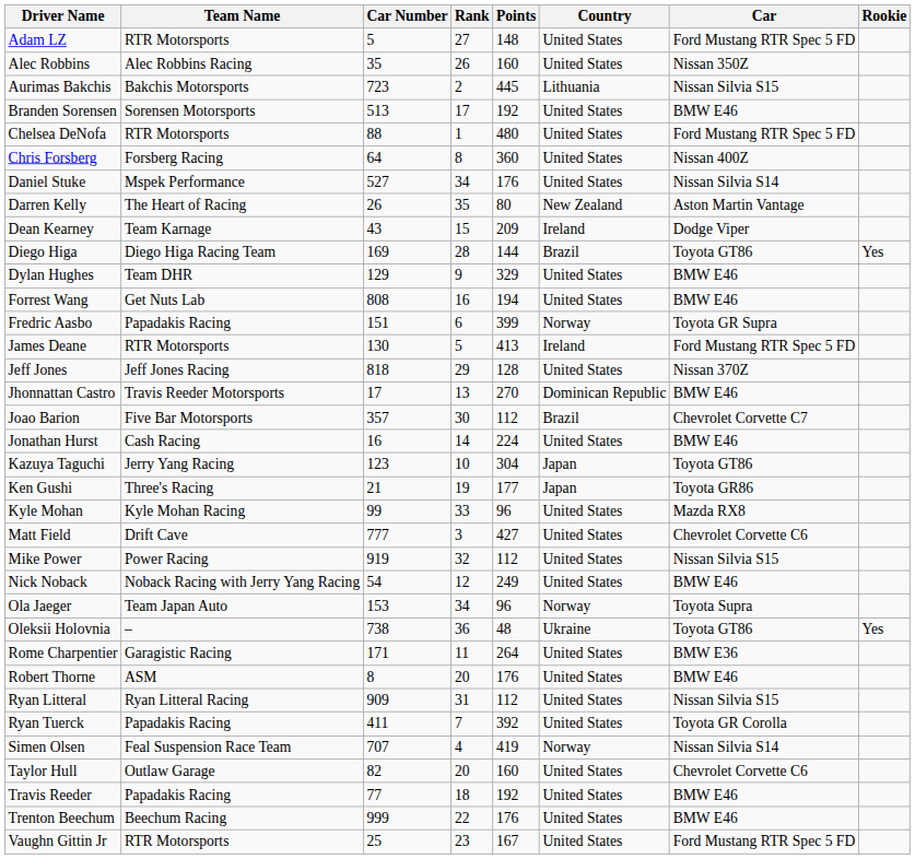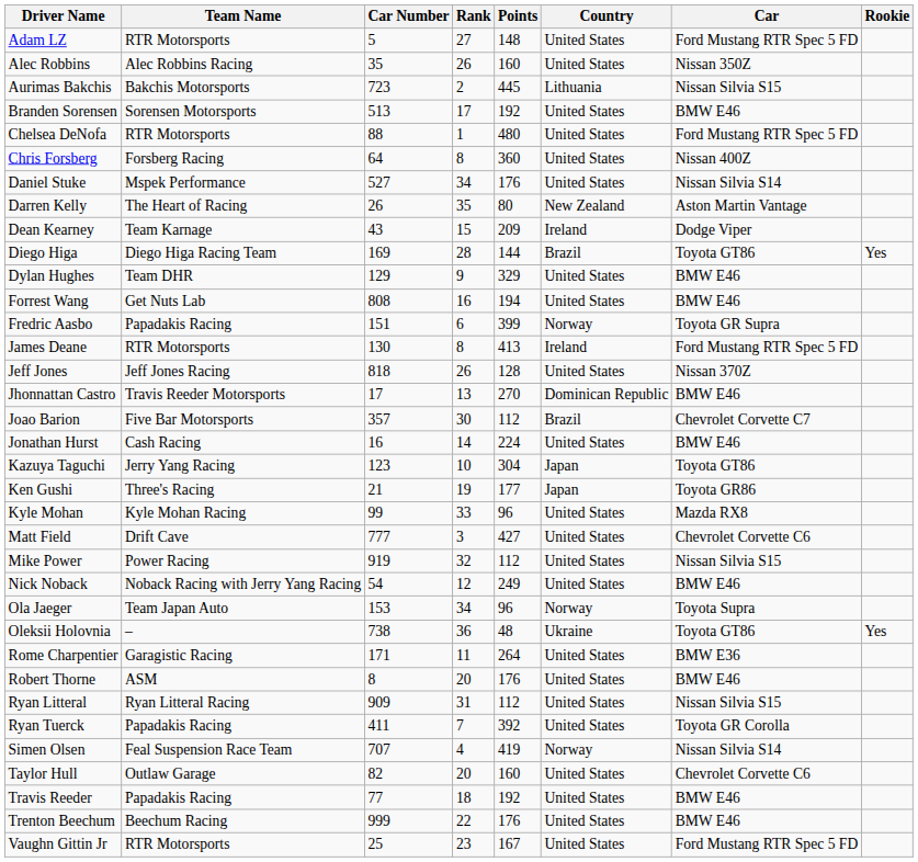 <table class="wikitable mw-collapsible sortable">
 <tr>
 <th>Driver Name</th>
 <th>Team Name</th>
 <th>Car Number</th>
 <th>Rank</th>
 <th>Points</th>
 <th>Country</th>
 <th>Car</th>
 <th>Rookie</th>
 </tr>
 <tr>
 <td><a href='#'>Adam LZ</a></td>
 <td>RTR Motorsports</td>
 <td>5</td>
 <td>27</td>
 <td>148</td>
 <td>United States</td>
 <td>Ford Mustang RTR Spec 5 FD</td>
 <td></td>
 </tr>
 <tr>
 <td>Alec Robbins</td>
 <td>Alec Robbins Racing</td>
 <td>35</td>
 <td>26</td>
 <td>160</td>
 <td>United States</td>
 <td>Nissan 350Z</td>
 <td></td>
 </tr>
 <tr>
 <td>Aurimas Bakchis</td>
 <td>Bakchis Motorsports</td>
 <td>723</td>
 <td>2</td>
 <td>445</td>
 <td>Lithuania</td>
 <td>Nissan Silvia S15</td>
 <td></td>
 </tr>
 <tr>
 <td>Branden Sorensen</td>
 <td>Sorensen Motorsports</td>
 <td>513</td>
 <td>17</td>
 <td>192</td>
 <td>United States</td>
 <td>BMW E46</td>
 <td></td>
 </tr>
 <tr>
 <td>Chelsea DeNofa</td>
 <td>RTR Motorsports</td>
 <td>88</td>
 <td>1</td>
 <td>480</td>
 <td>United States</td>
 <td>Ford Mustang RTR Spec 5 FD</td>
 <td></td>
 </tr>
 <tr>
 <td><a href='#'>Chris Forsberg</a></td>
 <td>Forsberg Racing</td>
 <td>64</td>
 <td>8</td>
 <td>360</td>
 <td>United States</td>
 <td>Nissan 400Z</td>
 <td></td>
 </tr>
 <tr>
 <td>Daniel Stuke</td>
 <td>Mspek Performance</td>
 <td>527</td>
 <td>34</td>
 <td>176</td>
 <td>United States</td>
 <td>Nissan Silvia S14</td>
 <td></td>
 </tr>
 <tr>
 <td>Darren Kelly</td>
 <td>The Heart of Racing</td>
 <td>26</td>
 <td>35</td>
 <td>80</td>
 <td>New Zealand</td>
 <td>Aston Martin Vantage</td>
 <td></td>
 </tr>
 <tr>
 <td>Dean Kearney</td>
 <td>Team Karnage</td>
 <td>43</td>
 <td>15</td>
 <td>209</td>
 <td>Ireland</td>
 <td>Dodge Viper</td>
 <td></td>
 </tr>
 <tr>
 <td>Diego Higa</td>
 <td>Diego Higa Racing Team</td>
 <td>169</td>
 <td>28</td>
 <td>144</td>
 <td>Brazil</td>
 <td>Toyota GT86</td>
 <td>Yes</td>
 </tr>
 <tr>
 <td>Dylan Hughes</td>
 <td>Team DHR</td>
 <td>129</td>
 <td>9</td>
 <td>329</td>
 <td>United States</td>
 <td>BMW E46</td>
 <td></td>
 </tr>
 <tr>
 <td>Forrest Wang</td>
 <td>Get Nuts Lab</td>
 <td>808</td>
 <td>16</td>
 <td>194</td>
 <td>United States</td>
 <td>BMW E46</td>
 <td></td>
 </tr>
 <tr>
 <td>Fredric Aasbo</td>
 <td>Papadakis Racing</td>
 <td>151</td>
 <td>6</td>
 <td>399</td>
 <td>Norway</td>
 <td>Toyota GR Supra</td>
 <td></td>
 </tr>
 <tr>
 <td>James Deane</td>
 <td>RTR Motorsports</td>
 <td>130</td>
-<td>5</td>
+<td>8</td>
 <td>413</td>
 <td>Ireland</td>
 <td>Ford Mustang RTR Spec 5 FD</td>
 <td></td>
 </tr>
 <tr>
 <td>Jeff Jones</td>
 <td>Jeff Jones Racing</td>
 <td>818</td>
-<td>29</td>
+<td>26</td>
 <td>128</td>
 <td>United States</td>
 <td>Nissan 370Z</td>
 <td></td>
 </tr>
 <tr>
 <td>Jhonnattan Castro</td>
 <td>Travis Reeder Motorsports</td>
 <td>17</td>
 <td>13</td>
 <td>270</td>
 <td>Dominican Republic</td>
 <td>BMW E46</td>
 <td></td>
 </tr>
 <tr>
 <td>Joao Barion</td>
 <td>Five Bar Motorsports</td>
 <td>357</td>
 <td>30</td>
 <td>112</td>
 <td>Brazil</td>
 <td>Chevrolet Corvette C7</td>
 <td></td>
 </tr>
 <tr>
 <td>Jonathan Hurst</td>
 <td>Cash Racing</td>
 <td>16</td>
 <td>14</td>
 <td>224</td>
 <td>United States</td>
 <td>BMW E46</td>
 <td></td>
 </tr>
 <tr>
 <td>Kazuya Taguchi</td>
 <td>Jerry Yang Racing</td>
 <td>123</td>
 <td>10</td>
 <td>304</td>
 <td>Japan</td>
 <td>Toyota GT86</td>
 <td></td>
 </tr>
 <tr>
 <td>Ken Gushi</td>
 <td>Three's Racing</td>
 <td>21</td>
 <td>19</td>
 <td>177</td>
 <td>Japan</td>
 <td>Toyota GR86</td>
 <td></td>
 </tr>
 <tr>
 <td>Kyle Mohan</td>
 <td>Kyle Mohan Racing</td>
 <td>99</td>
 <td>33</td>
 <td>96</td>
 <td>United States</td>
 <td>Mazda RX8</td>
 <td></td>
 </tr>
 <tr>
 <td>Matt Field</td>
 <td>Drift Cave</td>
 <td>777</td>
 <td>3</td>
 <td>427</td>
 <td>United States</td>
 <td>Chevrolet Corvette C6</td>
 <td></td>
 </tr>
 <tr>
 <td>Mike Power</td>
 <td>Power Racing</td>
 <td>919</td>
 <td>32</td>
 <td>112</td>
 <td>United States</td>
 <td>Nissan Silvia S15</td>
 <td></td>
 </tr>
 <tr>
 <td>Nick Noback</td>
 <td>Noback Racing with Jerry Yang Racing</td>
 <td>54</td>
 <td>12</td>
 <td>249</td>
 <td>United States</td>
 <td>BMW E46</td>
 <td></td>
 </tr>
 <tr>
 <td>Ola Jaeger</td>
 <td>Team Japan Auto</td>
 <td>153</td>
 <td>34</td>
 <td>96</td>
 <td>Norway</td>
 <td>Toyota Supra</td>
 <td></td>
 </tr>
 <tr>
 <td>Oleksii Holovnia</td>
 <td>–</td>
 <td>738</td>
 <td>36</td>
 <td>48</td>
 <td>Ukraine</td>
 <td>Toyota GT86</td>
 <td>Yes</td>
 </tr>
 <tr>
 <td>Rome Charpentier</td>
 <td>Garagistic Racing</td>
 <td>171</td>
 <td>11</td>
 <td>264</td>
 <td>United States</td>
 <td>BMW E36</td>
 <td></td>
 </tr>
 <tr>
 <td>Robert Thorne</td>
 <td>ASM</td>
 <td>8</td>
 <td>20</td>
 <td>176</td>
 <td>United States</td>
 <td>BMW E46</td>
 <td></td>
 </tr>
 <tr>
 <td>Ryan Litteral</td>
 <td>Ryan Litteral Racing</td>
 <td>909</td>
 <td>31</td>
 <td>112</td>
 <td>United States</td>
 <td>Nissan Silvia S15</td>
 <td></td>
 </tr>
 <tr>
 <td>Ryan Tuerck</td>
 <td>Papadakis Racing</td>
 <td>411</td>
 <td>7</td>
 <td>392</td>
 <td>United States</td>
 <td>Toyota GR Corolla</td>
 <td></td>
 </tr>
 <tr>
 <td>Simen Olsen</td>
 <td>Feal Suspension Race Team</td>
 <td>707</td>
 <td>4</td>
 <td>419</td>
 <td>Norway</td>
 <td>Nissan Silvia S14</td>
 <td></td>
 </tr>
 <tr>
 <td>Taylor Hull</td>
 <td>Outlaw Garage</td>
 <td>82</td>
 <td>20</td>
 <td>160</td>
 <td>United States</td>
 <td>Chevrolet Corvette C6</td>
 <td></td>
 </tr>
 <tr>
 <td>Travis Reeder</td>
 <td>Papadakis Racing</td>
 <td>77</td>
 <td>18</td>
 <td>192</td>
 <td>United States</td>
 <td>BMW E46</td>
 <td></td>
 </tr>
 <tr>
 <td>Trenton Beechum</td>
 <td>Beechum Racing</td>
 <td>999</td>
 <td>22</td>
 <td>176</td>
 <td>United States</td>
 <td>BMW E46</td>
 <td></td>
 </tr>
 <tr>
 <td>Vaughn Gittin Jr</td>
 <td>RTR Motorsports</td>
 <td>25</td>
 <td>23</td>
 <td>167</td>
 <td>United States</td>
 <td>Ford Mustang RTR Spec 5 FD</td>
 <td></td>
 </tr>
 </table>
